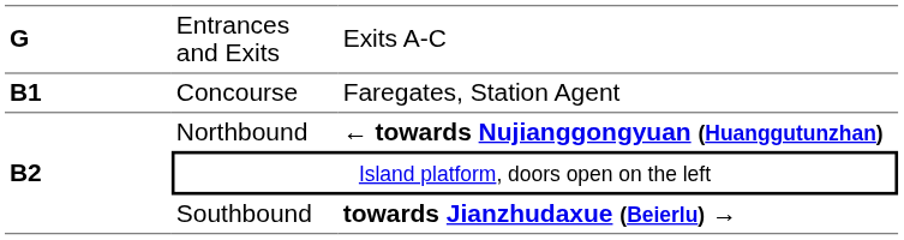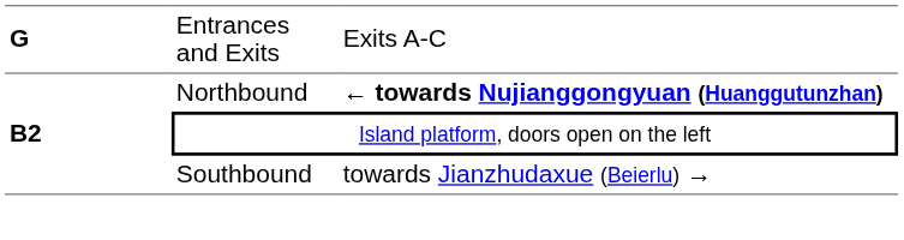 <table cellspacing=0 cellpadding=3>
 <tr>
 <td style="border-top:solid 1px gray;border-bottom:solid 1px gray;" width=100><strong>G</strong></td>
 <td style="border-top:solid 1px gray;border-bottom:solid 1px gray;" width=100>Entrances and Exits</td>
 <td style="border-top:solid 1px gray;border-bottom:solid 1px gray;" width=350>Exits A-C</td>
-</tr>
-<tr>
-<td style="border-bottom:solid 1px gray;"><strong>B1</strong></td>
-<td style="border-bottom:solid 1px gray;">Concourse</td>
-<td style="border-bottom:solid 1px gray;">Faregates, Station Agent</td>
 </tr>
 <tr>
 <td style="border-bottom:solid 1px gray;" rowspan=3><strong>B2</strong></td>
 <td>Northbound</td>
 <td><strong>←  towards <a href='#'>Nujianggongyuan</a> <small>(<a href='#'>Huanggutunzhan</a>)</small></strong></td>
 </tr>
 <tr>
 <td style="border-right:solid 2px black;border-left:solid 2px black;border-top:solid 2px black;border-bottom:solid 2px black;text-align:center;" colspan=2><small><a href='#'>Island platform</a>, doors open on the left</small></td>
 </tr>
 <tr>
 <td style="border-bottom:solid 1px gray;">Southbound</td>
-<td style="border-bottom:solid 1px gray;"><strong>  towards <a href='#'>Jianzhudaxue</a> <small>(<a href='#'>Beierlu</a>)</small> →</strong></td>
+<td style="border-bottom:solid 1px gray;">  towards <a href='#'>Jianzhudaxue</a> <small>(<a href='#'>Beierlu</a>)</small> →</td>
 </tr>
 </table>
